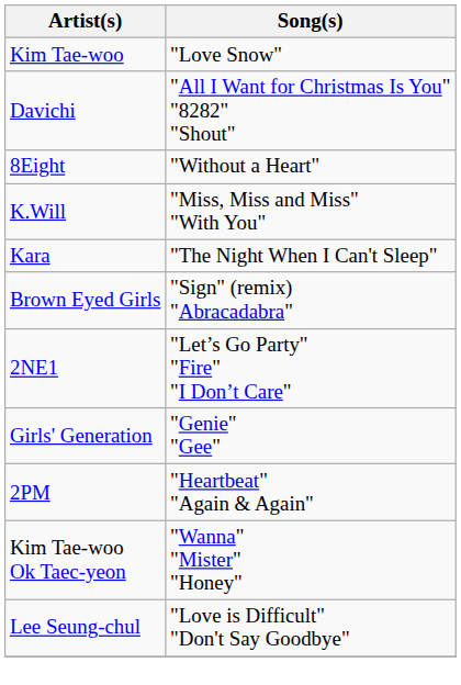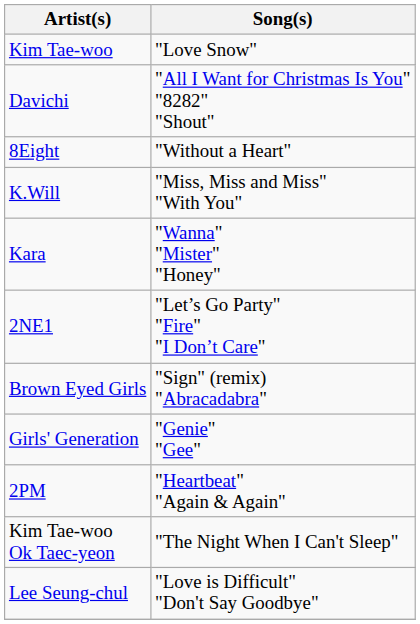 <table class="wikitable nowrap">
 <tr>
 <th>Artist(s)</th>
 <th>Song(s)</th>
 </tr>
 <tr>
 <td><a href='#'>Kim Tae-woo</a></td>
 <td>"Love Snow"</td>
 </tr>
 <tr>
 <td><a href='#'>Davichi</a></td>
 <td>"<a href='#'>All I Want for Christmas Is You</a>"<br>"8282"<br>"Shout"</td>
 </tr>
 <tr>
 <td><a href='#'>8Eight</a></td>
 <td>"Without a Heart"</td>
 </tr>
 <tr>
 <td><a href='#'>K.Will</a></td>
 <td>"Miss, Miss and Miss"<br>"With You"</td>
 </tr>
 <tr>
 <td><a href='#'>Kara</a></td>
-<td>"The Night When I Can't Sleep"</td>
+<td>"<a href='#'>Wanna</a>"<br>"<a href='#'>Mister</a>"<br>"Honey"</td>
+</tr>
+<tr>
+<td><a href='#'>2NE1</a></td>
+<td>"Let’s Go Party"<br>"<a href='#'>Fire</a>"<br>"<a href='#'>I Don’t Care</a>"</td>
 </tr>
 <tr>
 <td><a href='#'>Brown Eyed Girls</a></td>
 <td>"Sign" (remix)<br>"<a href='#'>Abracadabra</a>"</td>
-</tr>
-<tr>
-<td><a href='#'>2NE1</a></td>
-<td>"Let’s Go Party"<br>"<a href='#'>Fire</a>"<br>"<a href='#'>I Don’t Care</a>"</td>
 </tr>
 <tr>
 <td><a href='#'>Girls' Generation</a></td>
 <td>"<a href='#'>Genie</a>"<br>"<a href='#'>Gee</a>"</td>
 </tr>
 <tr>
 <td><a href='#'>2PM</a></td>
 <td>"<a href='#'>Heartbeat</a>"<br>"Again & Again"</td>
 </tr>
 <tr>
 <td>Kim Tae-woo<br><a href='#'>Ok Taec-yeon</a></td>
-<td>"<a href='#'>Wanna</a>"<br>"<a href='#'>Mister</a>"<br>"Honey"</td>
+<td>"The Night When I Can't Sleep"</td>
 </tr>
 <tr>
 <td><a href='#'>Lee Seung-chul</a></td>
 <td>"Love is Difficult"<br>"Don't Say Goodbye"</td>
 </tr>
 <tr>
 </tr>
 </table>
